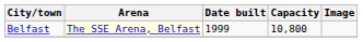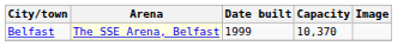 <table class="wikitable sortable">
 <tr>
 <th>City/town</th>
 <th>Arena</th>
 <th>Date built</th>
 <th data-sort-type="number">Capacity</th>
 <th class="unsortable">Image</th>
 </tr>
 <tr>
 <td><a href='#'>Belfast</a></td>
 <td style="background: lightyellow;"><a href='#'>The SSE Arena, Belfast</a></td>
 <td>1999</td>
-<td>10,800</td>
+<td>10,370</td>
 <td></td>
 </tr>
 <tr>
 </tr>
 </table>
